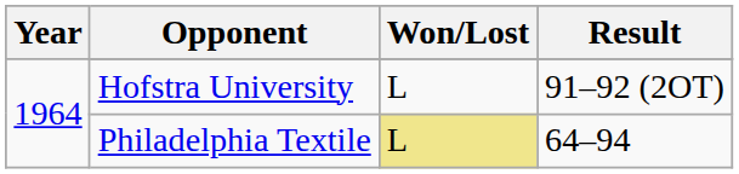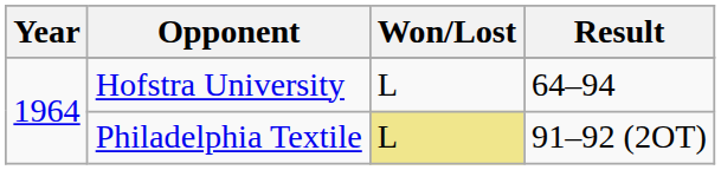 <table class=wikitable>
 <tr>
 <th>Year</th>
 <th>Opponent</th>
 <th>Won/Lost</th>
 <th>Result</th>
 </tr>
 <tr>
 <td rowspan=4><a href='#'>1964</a></td>
 </tr>
 <tr>
 <td><a href='#'>Hofstra University</a></td>
 <td>L</td>
-<td>91–92 (2OT)</td>
+<td>64–94</td>
 </tr>
 <tr>
 <td><a href='#'>Philadelphia Textile</a></td>
 <td style="background: khaki;">L</td>
-<td>64–94</td>
+<td>91–92 (2OT)</td>
 </tr>
 </table>
